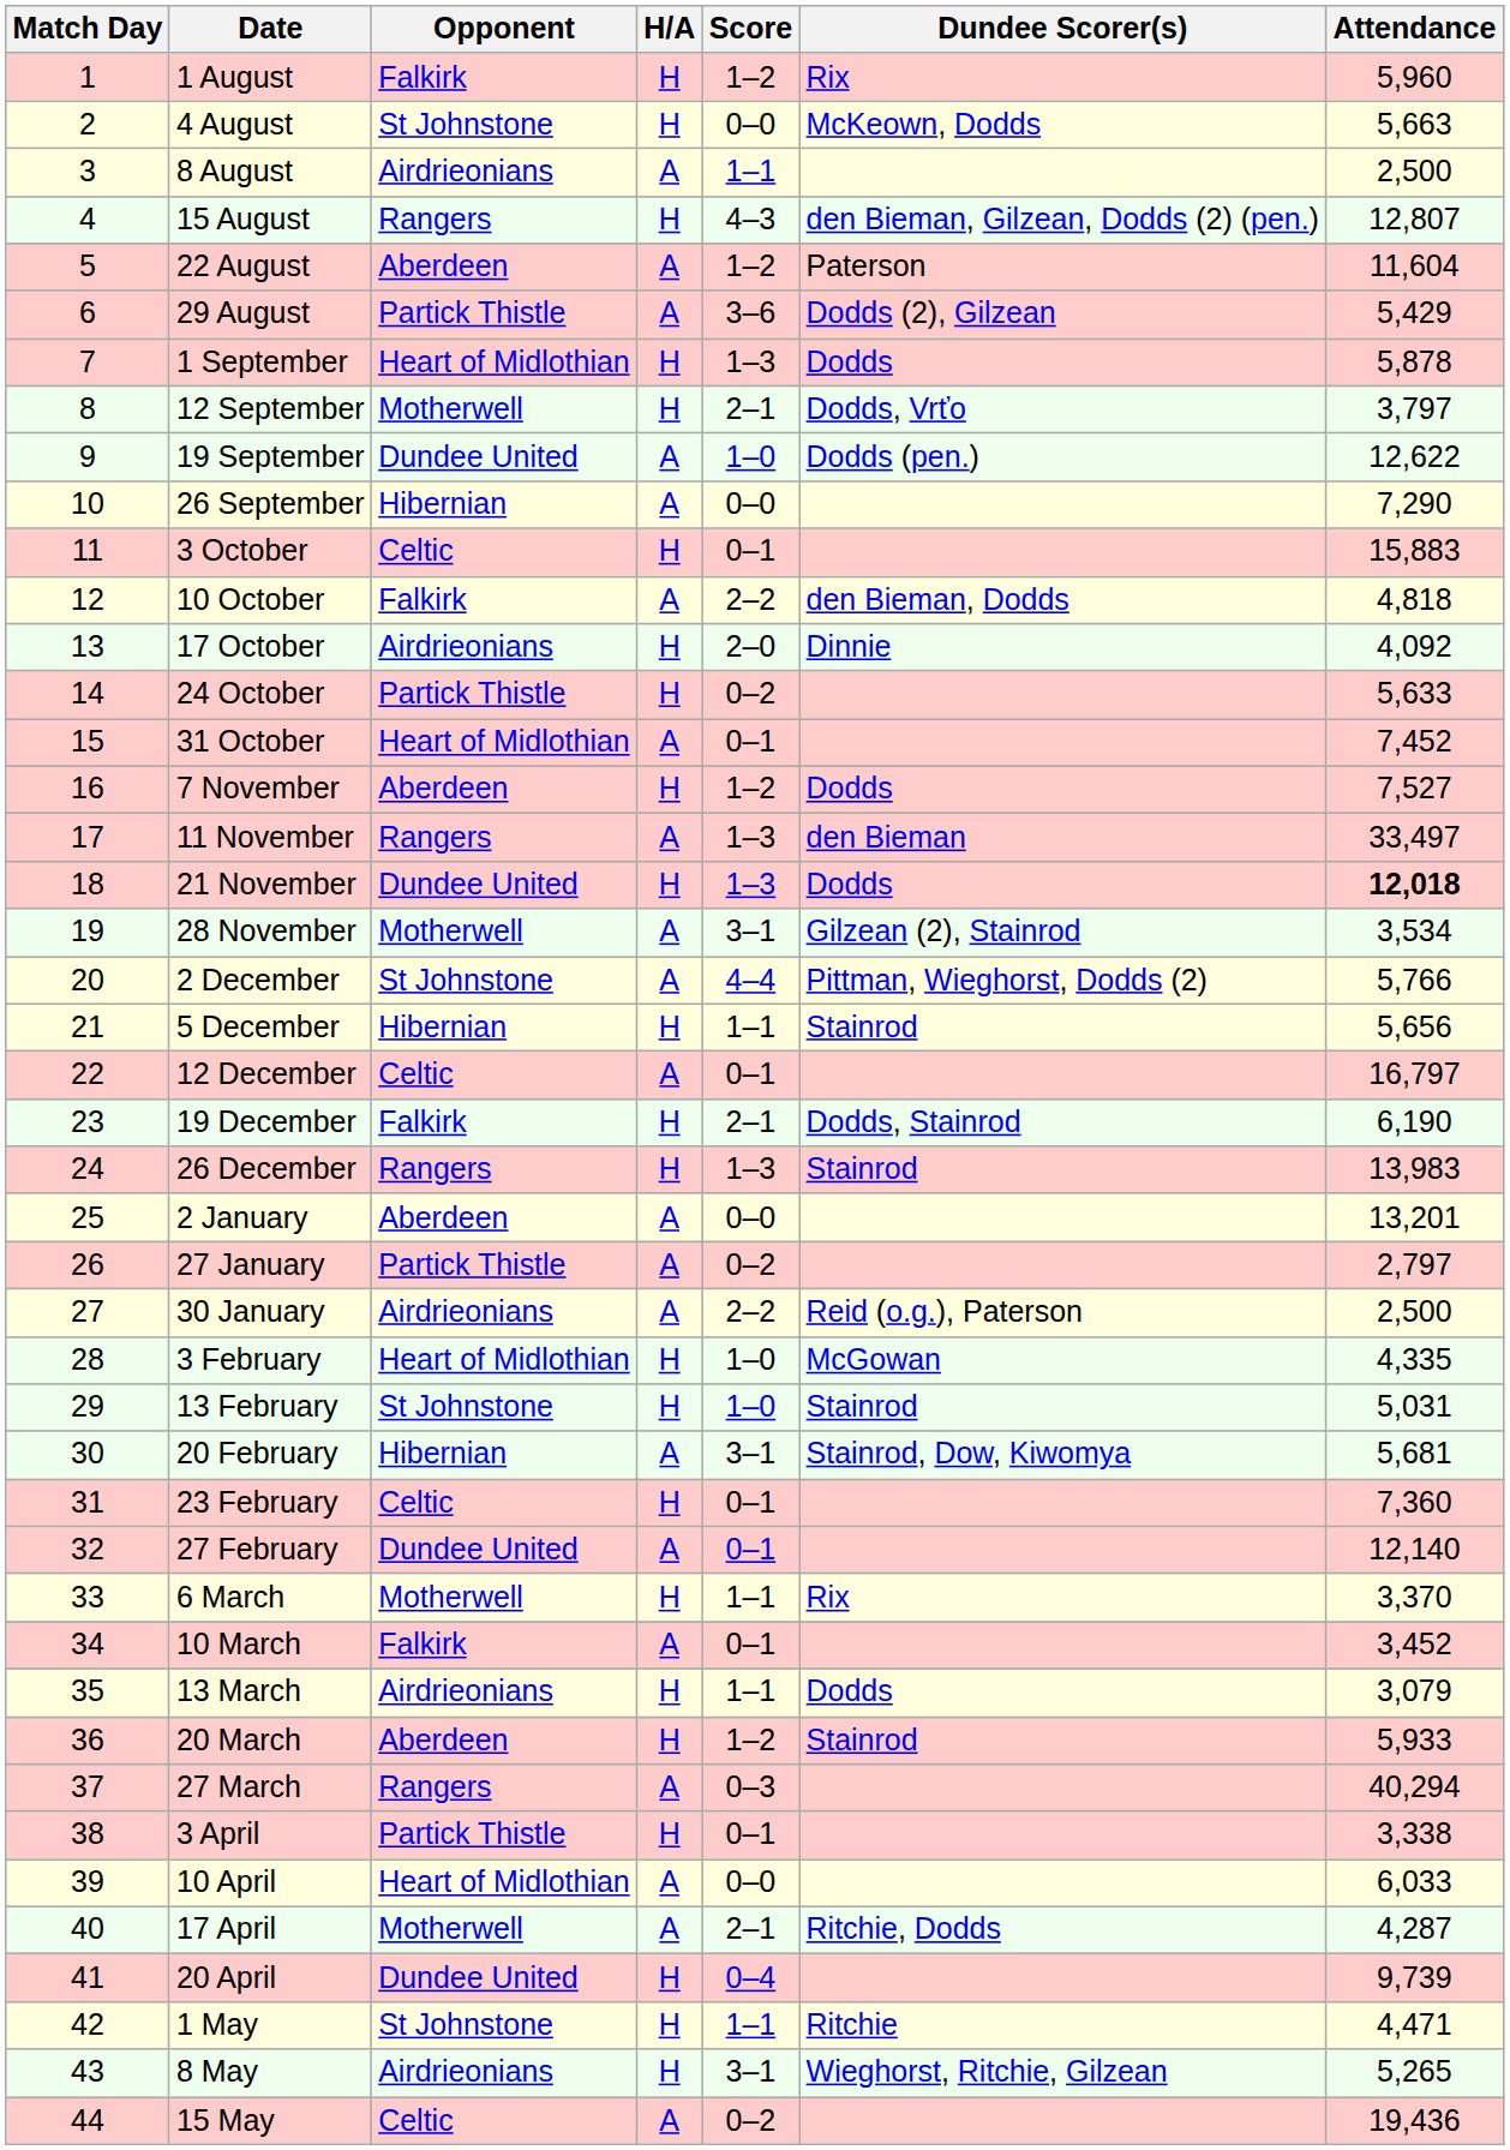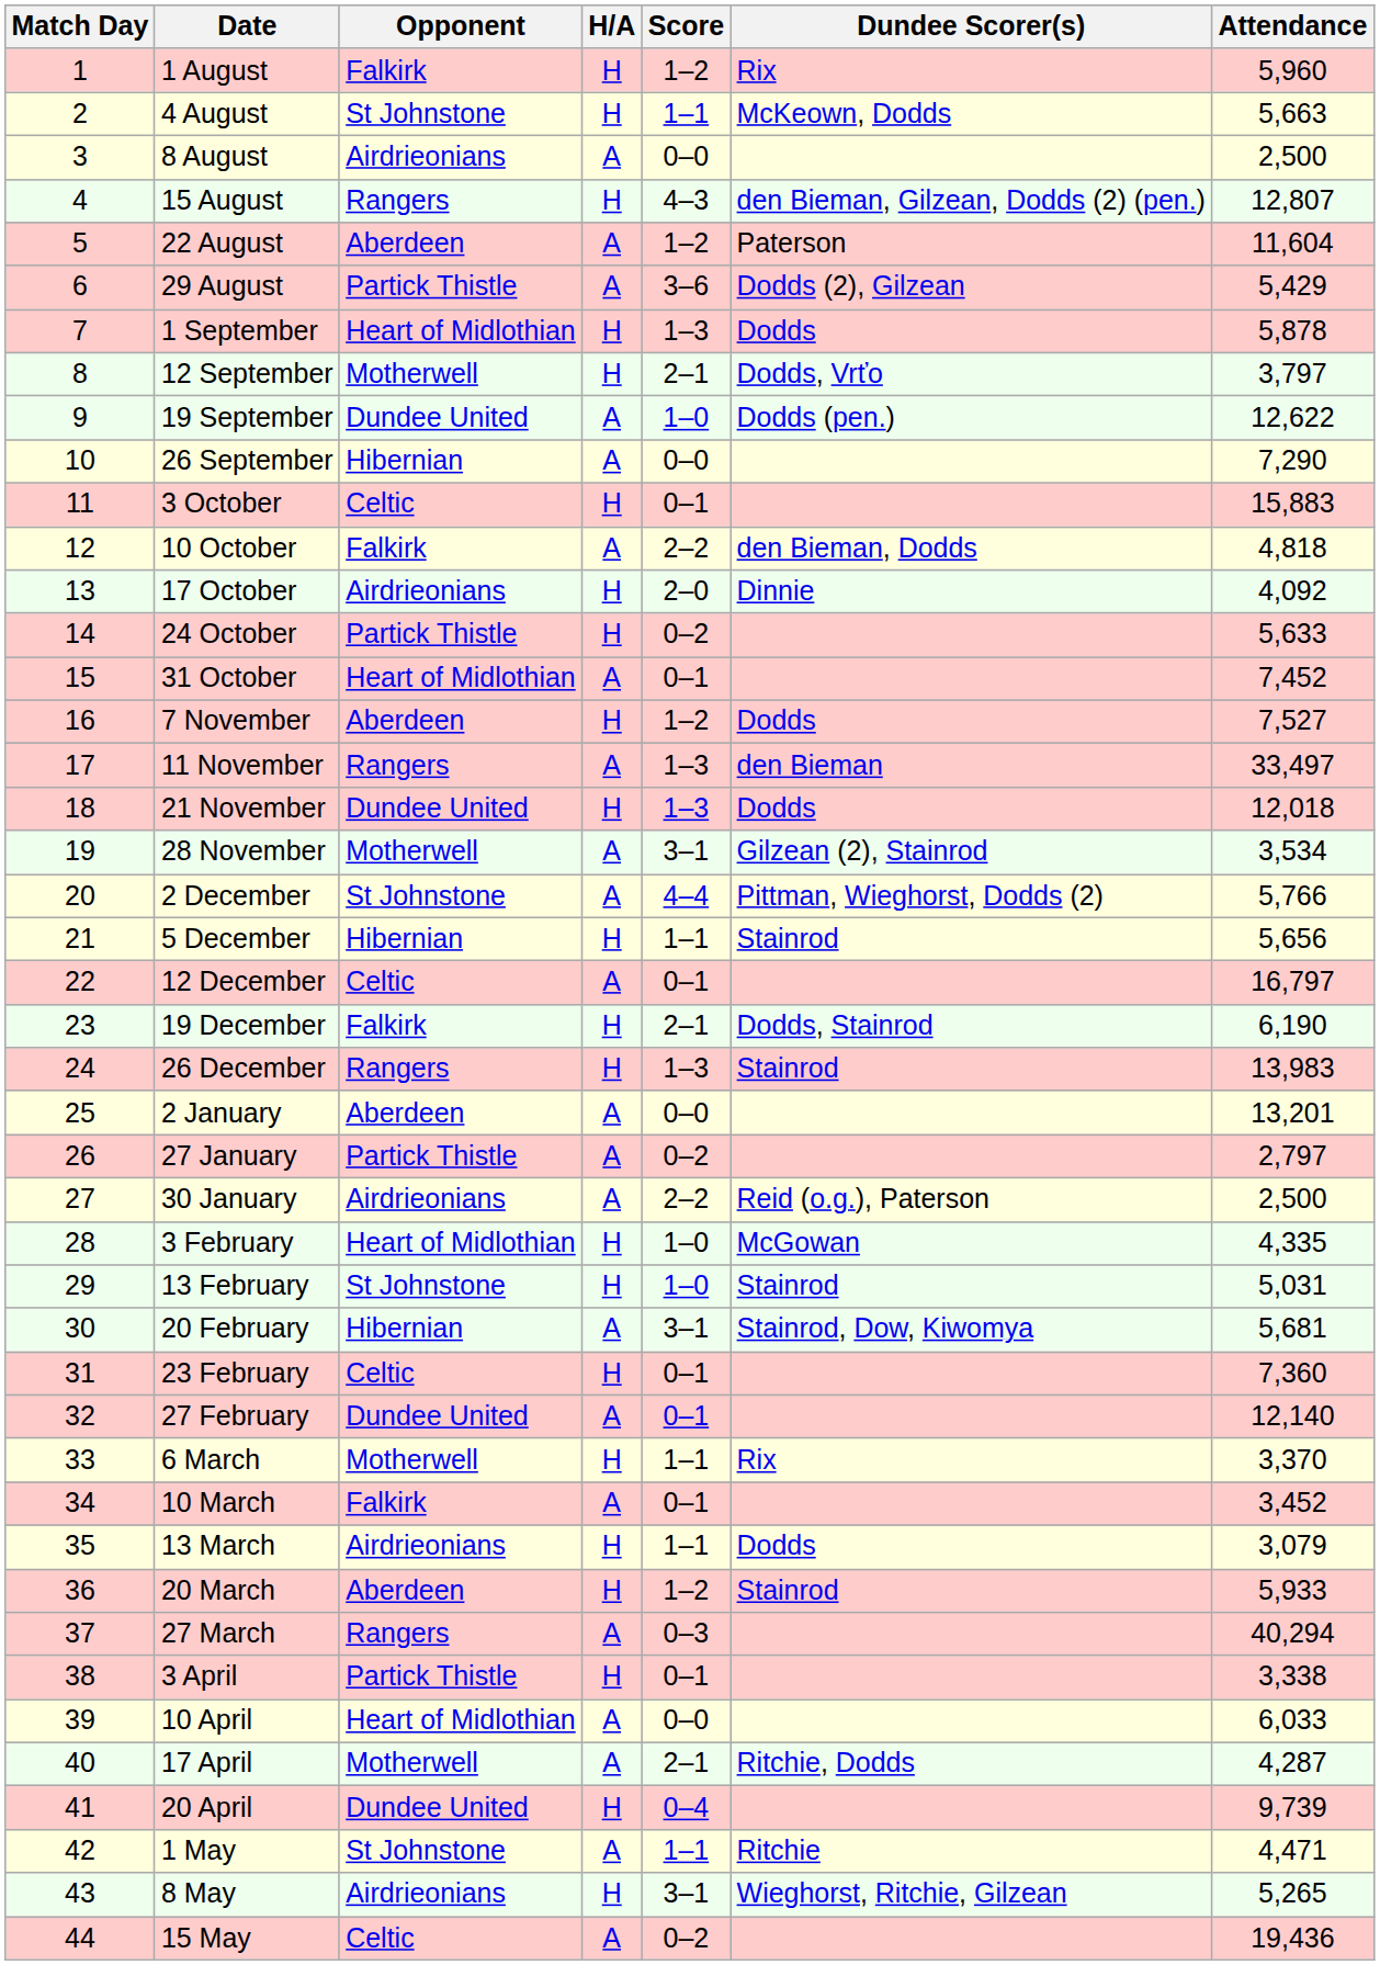 <table class="wikitable" style="text-align:center">
 <tr>
 <th>Match Day</th>
 <th>Date</th>
 <th>Opponent</th>
 <th>H/A</th>
 <th>Score</th>
 <th>Dundee Scorer(s)</th>
 <th>Attendance</th>
 </tr>
 <tr bgcolor="#FFCCCC">
 <td>1</td>
 <td align="left">1 August</td>
 <td align="left"><a href='#'>Falkirk</a></td>
 <td><a href='#'>H</a></td>
 <td>1–2</td>
 <td align="left"><a href='#'>Rix</a></td>
 <td>5,960</td>
 </tr>
 <tr bgcolor="#FFFFDD">
 <td>2</td>
 <td align="left">4 August</td>
 <td align="left"><a href='#'>St Johnstone</a></td>
 <td><a href='#'>H</a></td>
-<td>0–0</td>
+<td><a href='#'>1–1</a></td>
 <td align="left"><a href='#'>McKeown</a>, <a href='#'>Dodds</a></td>
 <td>5,663</td>
 </tr>
 <tr bgcolor="#FFFFDD">
 <td>3</td>
 <td align="left">8 August</td>
 <td align="left"><a href='#'>Airdrieonians</a></td>
 <td><a href='#'>A</a></td>
-<td><a href='#'>1–1</a></td>
+<td>0–0</td>
 <td align="left"></td>
 <td>2,500</td>
 </tr>
 <tr bgcolor="#EEFFEE">
 <td>4</td>
 <td align="left">15 August</td>
 <td align="left"><a href='#'>Rangers</a></td>
 <td><a href='#'>H</a></td>
 <td>4–3</td>
 <td align="left"><a href='#'>den Bieman</a>, <a href='#'>Gilzean</a>, <a href='#'>Dodds</a> (2) (<a href='#'>pen.</a>)</td>
 <td>12,807</td>
 </tr>
 <tr bgcolor="#FFCCCC">
 <td>5</td>
 <td align="left">22 August</td>
 <td align="left"><a href='#'>Aberdeen</a></td>
 <td><a href='#'>A</a></td>
 <td>1–2</td>
 <td align="left">Paterson</td>
 <td>11,604</td>
 </tr>
 <tr bgcolor="#FFCCCC">
 <td>6</td>
 <td align="left">29 August</td>
 <td align="left"><a href='#'>Partick Thistle</a></td>
 <td><a href='#'>A</a></td>
 <td>3–6</td>
 <td align="left"><a href='#'>Dodds</a> (2), <a href='#'>Gilzean</a></td>
 <td>5,429</td>
 </tr>
 <tr bgcolor="#FFCCCC">
 <td>7</td>
 <td align="left">1 September</td>
 <td align="left"><a href='#'>Heart of Midlothian</a></td>
 <td><a href='#'>H</a></td>
 <td>1–3</td>
 <td align="left"><a href='#'>Dodds</a></td>
 <td>5,878</td>
 </tr>
 <tr bgcolor="#EEFFEE">
 <td>8</td>
 <td align="left">12 September</td>
 <td align="left"><a href='#'>Motherwell</a></td>
 <td><a href='#'>H</a></td>
 <td>2–1</td>
 <td align="left"><a href='#'>Dodds</a>, <a href='#'>Vrťo</a></td>
 <td>3,797</td>
 </tr>
 <tr bgcolor="#EEFFEE">
 <td>9</td>
 <td align="left">19 September</td>
 <td align="left"><a href='#'>Dundee United</a></td>
 <td><a href='#'>A</a></td>
 <td><a href='#'>1–0</a></td>
 <td align="left"><a href='#'>Dodds</a> (<a href='#'>pen.</a>)</td>
 <td>12,622</td>
 </tr>
 <tr bgcolor="#FFFFDD">
 <td>10</td>
 <td align="left">26 September</td>
 <td align="left"><a href='#'>Hibernian</a></td>
 <td><a href='#'>A</a></td>
 <td>0–0</td>
 <td align="left"></td>
 <td>7,290</td>
 </tr>
 <tr bgcolor="#FFCCCC">
 <td>11</td>
 <td align="left">3 October</td>
 <td align="left"><a href='#'>Celtic</a></td>
 <td><a href='#'>H</a></td>
 <td>0–1</td>
 <td align="left"></td>
 <td>15,883</td>
 </tr>
 <tr bgcolor="#FFFFDD">
 <td>12</td>
 <td align="left">10 October</td>
 <td align="left"><a href='#'>Falkirk</a></td>
 <td><a href='#'>A</a></td>
 <td>2–2</td>
 <td align="left"><a href='#'>den Bieman</a>, <a href='#'>Dodds</a></td>
 <td>4,818</td>
 </tr>
 <tr bgcolor="#EEFFEE">
 <td>13</td>
 <td align="left">17 October</td>
 <td align="left"><a href='#'>Airdrieonians</a></td>
 <td><a href='#'>H</a></td>
 <td>2–0</td>
 <td align="left"><a href='#'>Dinnie</a></td>
 <td>4,092</td>
 </tr>
 <tr bgcolor="#FFCCCC">
 <td>14</td>
 <td align="left">24 October</td>
 <td align="left"><a href='#'>Partick Thistle</a></td>
 <td><a href='#'>H</a></td>
 <td>0–2</td>
 <td align="left"></td>
 <td>5,633</td>
 </tr>
 <tr bgcolor="#FFCCCC">
 <td>15</td>
 <td align="left">31 October</td>
 <td align="left"><a href='#'>Heart of Midlothian</a></td>
 <td><a href='#'>A</a></td>
 <td>0–1</td>
 <td align="left"></td>
 <td>7,452</td>
 </tr>
 <tr bgcolor="#FFCCCC">
 <td>16</td>
 <td align="left">7 November</td>
 <td align="left"><a href='#'>Aberdeen</a></td>
 <td><a href='#'>H</a></td>
 <td>1–2</td>
 <td align="left"><a href='#'>Dodds</a></td>
 <td>7,527</td>
 </tr>
 <tr bgcolor="#FFCCCC">
 <td>17</td>
 <td align="left">11 November</td>
 <td align="left"><a href='#'>Rangers</a></td>
 <td><a href='#'>A</a></td>
 <td>1–3</td>
 <td align="left"><a href='#'>den Bieman</a></td>
 <td>33,497</td>
 </tr>
 <tr bgcolor="#FFCCCC">
 <td>18</td>
 <td align="left">21 November</td>
 <td align="left"><a href='#'>Dundee United</a></td>
 <td><a href='#'>H</a></td>
 <td><a href='#'>1–3</a></td>
 <td align="left"><a href='#'>Dodds</a></td>
-<td><strong>12,018</strong></td>
+<td>12,018</td>
 </tr>
 <tr bgcolor="#EEFFEE">
 <td>19</td>
 <td align="left">28 November</td>
 <td align="left"><a href='#'>Motherwell</a></td>
 <td><a href='#'>A</a></td>
 <td>3–1</td>
 <td align="left"><a href='#'>Gilzean</a> (2), <a href='#'>Stainrod</a></td>
 <td>3,534</td>
 </tr>
 <tr bgcolor="#FFFFDD">
 <td>20</td>
 <td align="left">2 December</td>
 <td align="left"><a href='#'>St Johnstone</a></td>
 <td><a href='#'>A</a></td>
 <td><a href='#'>4–4</a></td>
 <td align="left"><a href='#'>Pittman</a>, <a href='#'>Wieghorst</a>, <a href='#'>Dodds</a> (2)</td>
 <td>5,766</td>
 </tr>
 <tr bgcolor="#FFFFDD">
 <td>21</td>
 <td align="left">5 December</td>
 <td align="left"><a href='#'>Hibernian</a></td>
 <td><a href='#'>H</a></td>
 <td>1–1</td>
 <td align="left"><a href='#'>Stainrod</a></td>
 <td>5,656</td>
 </tr>
 <tr bgcolor="#FFCCCC">
 <td>22</td>
 <td align="left">12 December</td>
 <td align="left"><a href='#'>Celtic</a></td>
 <td><a href='#'>A</a></td>
 <td>0–1</td>
 <td align="left"></td>
 <td>16,797</td>
 </tr>
 <tr bgcolor="#EEFFEE">
 <td>23</td>
 <td align="left">19 December</td>
 <td align="left"><a href='#'>Falkirk</a></td>
 <td><a href='#'>H</a></td>
 <td>2–1</td>
 <td align="left"><a href='#'>Dodds</a>, <a href='#'>Stainrod</a></td>
 <td>6,190</td>
 </tr>
 <tr bgcolor="#FFCCCC">
 <td>24</td>
 <td align="left">26 December</td>
 <td align="left"><a href='#'>Rangers</a></td>
 <td><a href='#'>H</a></td>
 <td>1–3</td>
 <td align="left"><a href='#'>Stainrod</a></td>
 <td>13,983</td>
 </tr>
 <tr bgcolor="#FFFFDD">
 <td>25</td>
 <td align="left">2 January</td>
 <td align="left"><a href='#'>Aberdeen</a></td>
 <td><a href='#'>A</a></td>
 <td>0–0</td>
 <td align="left"></td>
 <td>13,201</td>
 </tr>
 <tr bgcolor="#FFCCCC">
 <td>26</td>
 <td align="left">27 January</td>
 <td align="left"><a href='#'>Partick Thistle</a></td>
 <td><a href='#'>A</a></td>
 <td>0–2</td>
 <td align="left"></td>
 <td>2,797</td>
 </tr>
 <tr bgcolor="#FFFFDD">
 <td>27</td>
 <td align="left">30 January</td>
 <td align="left"><a href='#'>Airdrieonians</a></td>
 <td><a href='#'>A</a></td>
 <td>2–2</td>
 <td align="left"><a href='#'>Reid</a> (<a href='#'>o.g.</a>), Paterson</td>
 <td>2,500</td>
 </tr>
 <tr bgcolor="#EEFFEE">
 <td>28</td>
 <td align="left">3 February</td>
 <td align="left"><a href='#'>Heart of Midlothian</a></td>
 <td><a href='#'>H</a></td>
 <td>1–0</td>
 <td align="left"><a href='#'>McGowan</a></td>
 <td>4,335</td>
 </tr>
 <tr bgcolor="#EEFFEE">
 <td>29</td>
 <td align="left">13 February</td>
 <td align="left"><a href='#'>St Johnstone</a></td>
 <td><a href='#'>H</a></td>
 <td><a href='#'>1–0</a></td>
 <td align="left"><a href='#'>Stainrod</a></td>
 <td>5,031</td>
 </tr>
 <tr bgcolor="#EEFFEE">
 <td>30</td>
 <td align="left">20 February</td>
 <td align="left"><a href='#'>Hibernian</a></td>
 <td><a href='#'>A</a></td>
 <td>3–1</td>
 <td align="left"><a href='#'>Stainrod</a>, <a href='#'>Dow</a>, <a href='#'>Kiwomya</a></td>
 <td>5,681</td>
 </tr>
 <tr bgcolor="#FFCCCC">
 <td>31</td>
 <td align="left">23 February</td>
 <td align="left"><a href='#'>Celtic</a></td>
 <td><a href='#'>H</a></td>
 <td>0–1</td>
 <td align="left"></td>
 <td>7,360</td>
 </tr>
 <tr bgcolor="#FFCCCC">
 <td>32</td>
 <td align="left">27 February</td>
 <td align="left"><a href='#'>Dundee United</a></td>
 <td><a href='#'>A</a></td>
 <td><a href='#'>0–1</a></td>
 <td align="left"></td>
 <td>12,140</td>
 </tr>
 <tr bgcolor="#FFFFDD">
 <td>33</td>
 <td align="left">6 March</td>
 <td align="left"><a href='#'>Motherwell</a></td>
 <td><a href='#'>H</a></td>
 <td>1–1</td>
 <td align="left"><a href='#'>Rix</a></td>
 <td>3,370</td>
 </tr>
 <tr bgcolor="#FFCCCC">
 <td>34</td>
 <td align="left">10 March</td>
 <td align="left"><a href='#'>Falkirk</a></td>
 <td><a href='#'>A</a></td>
 <td>0–1</td>
 <td align="left"></td>
 <td>3,452</td>
 </tr>
 <tr bgcolor="#FFFFDD">
 <td>35</td>
 <td align="left">13 March</td>
 <td align="left"><a href='#'>Airdrieonians</a></td>
 <td><a href='#'>H</a></td>
 <td>1–1</td>
 <td align="left"><a href='#'>Dodds</a></td>
 <td>3,079</td>
 </tr>
 <tr bgcolor="#FFCCCC">
 <td>36</td>
 <td align="left">20 March</td>
 <td align="left"><a href='#'>Aberdeen</a></td>
 <td><a href='#'>H</a></td>
 <td>1–2</td>
 <td align="left"><a href='#'>Stainrod</a></td>
 <td>5,933</td>
 </tr>
 <tr bgcolor="#FFCCCC">
 <td>37</td>
 <td align="left">27 March</td>
 <td align="left"><a href='#'>Rangers</a></td>
 <td><a href='#'>A</a></td>
 <td>0–3</td>
 <td align="left"></td>
 <td>40,294</td>
 </tr>
 <tr bgcolor="#FFCCCC">
 <td>38</td>
 <td align="left">3 April</td>
 <td align="left"><a href='#'>Partick Thistle</a></td>
 <td><a href='#'>H</a></td>
 <td>0–1</td>
 <td align="left"></td>
 <td>3,338</td>
 </tr>
 <tr bgcolor="#FFFFDD">
 <td>39</td>
 <td align="left">10 April</td>
 <td align="left"><a href='#'>Heart of Midlothian</a></td>
 <td><a href='#'>A</a></td>
 <td>0–0</td>
 <td align="left"></td>
 <td>6,033</td>
 </tr>
 <tr bgcolor="#EEFFEE">
 <td>40</td>
 <td align="left">17 April</td>
 <td align="left"><a href='#'>Motherwell</a></td>
 <td><a href='#'>A</a></td>
 <td>2–1</td>
 <td align="left"><a href='#'>Ritchie</a>, <a href='#'>Dodds</a></td>
 <td>4,287</td>
 </tr>
 <tr bgcolor="#FFCCCC">
 <td>41</td>
 <td align="left">20 April</td>
 <td align="left"><a href='#'>Dundee United</a></td>
 <td><a href='#'>H</a></td>
 <td><a href='#'>0–4</a></td>
 <td align="left"></td>
 <td>9,739</td>
 </tr>
 <tr bgcolor="#FFFFDD">
 <td>42</td>
 <td align="left">1 May</td>
 <td align="left"><a href='#'>St Johnstone</a></td>
-<td><a href='#'>H</a></td>
+<td><a href='#'>A</a></td>
 <td><a href='#'>1–1</a></td>
 <td align="left"><a href='#'>Ritchie</a></td>
 <td>4,471</td>
 </tr>
 <tr bgcolor="#EEFFEE">
 <td>43</td>
 <td align="left">8 May</td>
 <td align="left"><a href='#'>Airdrieonians</a></td>
 <td><a href='#'>H</a></td>
 <td>3–1</td>
 <td align="left"><a href='#'>Wieghorst</a>, <a href='#'>Ritchie</a>, <a href='#'>Gilzean</a></td>
 <td>5,265</td>
 </tr>
 <tr bgcolor="#FFCCCC">
 <td>44</td>
 <td align="left">15 May</td>
 <td align="left"><a href='#'>Celtic</a></td>
 <td><a href='#'>A</a></td>
 <td>0–2</td>
 <td align="left"></td>
 <td>19,436</td>
 </tr>
 </table>
